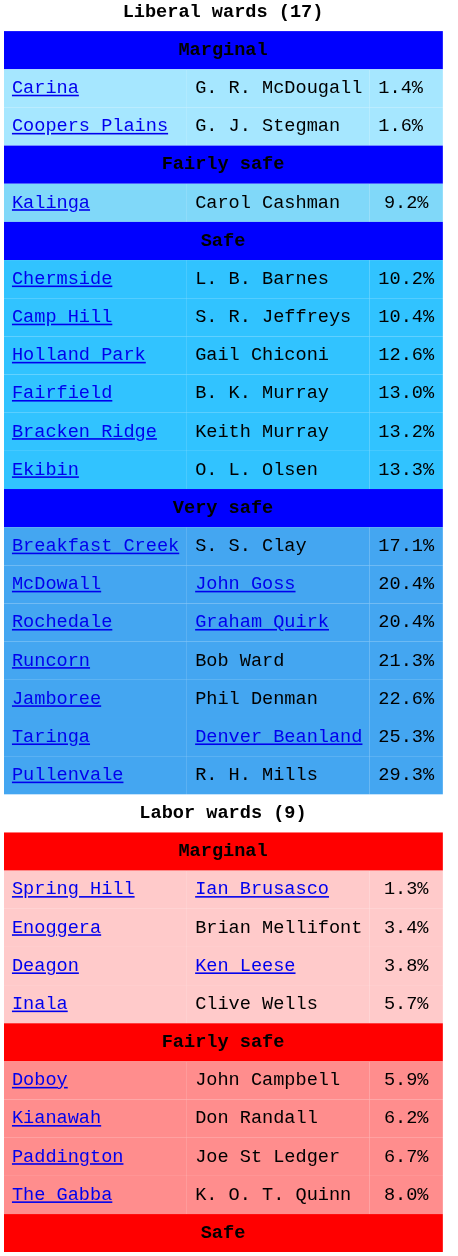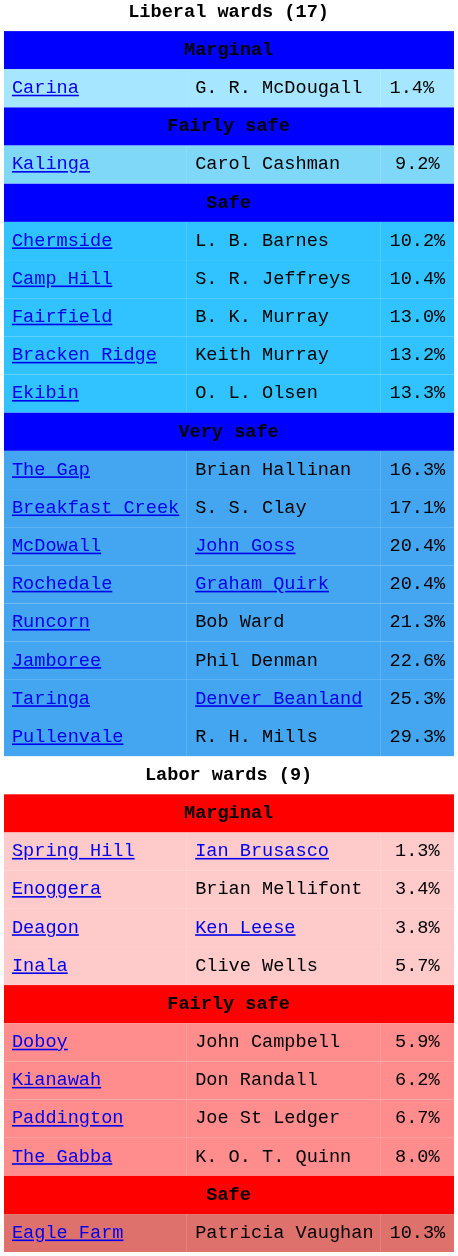 <table class="toccolours" cellpadding="5" cellspacing="0" style="float:left; margin-right:.5em; margin-top:.4em; font-size:90%;">
 <tr>
 <td colspan="3" style="text-align:center;"><strong>Liberal wards (17)</strong></td>
 </tr>
 <tr>
 <td colspan="3"  style="text-align:center; background:blue;"><span><strong>Marginal</strong></span></td>
 </tr>
 <tr>
 <td style="text-align:left; background:#a6e7ff;"><a href='#'>Carina</a></td>
 <td style="text-align:left; background:#a6e7ff;">G. R. McDougall</td>
 <td style="text-align:left; background:#a6e7ff;">1.4%</td>
-</tr>
-<tr>
-<td style="text-align:left; background:#a6e7ff;"><a href='#'>Coopers Plains</a></td>
-<td style="text-align:left; background:#a6e7ff;">G. J. Stegman</td>
-<td style="text-align:left; background:#a6e7ff;">1.6%</td>
 </tr>
 <tr>
 <td colspan="3"  style="text-align:center; background:blue;"><span><strong>Fairly safe</strong></span></td>
 </tr>
 <tr>
 <td style="text-align:left; background:#80d8f9;"><a href='#'>Kalinga</a></td>
 <td style="text-align:left; background:#80d8f9;">Carol Cashman</td>
 <td style="text-align:center; background:#80d8f9;">9.2%</td>
 </tr>
 <tr>
 <td colspan="3"  style="text-align:center; background:blue;"><span><strong>Safe</strong></span></td>
 </tr>
 <tr>
 <td style="text-align:left; background:#31c3ff;"><a href='#'>Chermside</a></td>
 <td style="text-align:left; background:#31c3ff;">L. B. Barnes</td>
 <td style="text-align:left; background:#31c3ff;">10.2%</td>
 </tr>
 <tr>
 <td style="text-align:left; background:#31c3ff;"><a href='#'>Camp Hill</a></td>
 <td style="text-align:left; background:#31c3ff;">S. R. Jeffreys</td>
 <td style="text-align:left; background:#31c3ff;">10.4%</td>
 </tr>
 <tr>
-<td style="text-align:left; background:#31c3ff;"><a href='#'>Holland Park</a></td>
-<td style="text-align:left; background:#31c3ff;">Gail Chiconi</td>
-<td style="text-align:left; background:#31c3ff;">12.6%</td>
-</tr>
-<tr>
 <td style="text-align:left; background:#31c3ff;"><a href='#'>Fairfield</a></td>
 <td style="text-align:left; background:#31c3ff;">B. K. Murray</td>
 <td style="text-align:left; background:#31c3ff;">13.0%</td>
 </tr>
 <tr>
 <td style="text-align:left; background:#31c3ff;"><a href='#'>Bracken Ridge</a></td>
 <td style="text-align:left; background:#31c3ff;">Keith Murray</td>
 <td style="text-align:left; background:#31c3ff;">13.2%</td>
 </tr>
 <tr>
 <td style="text-align:left; background:#31c3ff;"><a href='#'>Ekibin</a></td>
 <td style="text-align:left; background:#31c3ff;">O. L. Olsen</td>
 <td style="text-align:left; background:#31c3ff;">13.3%</td>
 </tr>
 <tr>
 <td colspan="3"  style="text-align:center; background:blue;"><span><strong>Very safe</strong></span></td>
+</tr>
+<tr>
+<td style="text-align:left; background:#44a6f1;"><a href='#'>The Gap</a></td>
+<td style="text-align:left; background:#44a6f1;">Brian Hallinan</td>
+<td style="text-align:left; background:#44a6f1;">16.3%</td>
 </tr>
 <tr>
 <td style="text-align:left; background:#44a6f1;"><a href='#'>Breakfast Creek</a></td>
 <td style="text-align:left; background:#44a6f1;">S. S. Clay</td>
 <td style="text-align:left; background:#44a6f1;">17.1%</td>
 </tr>
 <tr>
 <td style="text-align:left; background:#44a6f1;"><a href='#'>McDowall</a></td>
 <td style="text-align:left; background:#44a6f1;"><a href='#'>John Goss</a></td>
 <td style="text-align:center; background:#44a6f1;">20.4%</td>
 </tr>
 <tr>
 <td style="text-align:left; background:#44a6f1;"><a href='#'>Rochedale</a></td>
 <td style="text-align:left; background:#44a6f1;"><a href='#'>Graham Quirk</a></td>
 <td style="text-align:center; background:#44a6f1;">20.4%</td>
 </tr>
 <tr>
 <td style="text-align:left; background:#44a6f1;"><a href='#'>Runcorn</a></td>
 <td style="text-align:left; background:#44a6f1;">Bob Ward</td>
 <td style="text-align:center; background:#44a6f1;">21.3%</td>
 </tr>
 <tr>
 <td style="text-align:left; background:#44a6f1;"><a href='#'>Jamboree</a></td>
 <td style="text-align:left; background:#44a6f1;">Phil Denman</td>
 <td style="text-align:center; background:#44a6f1;">22.6%</td>
 </tr>
 <tr>
 <td style="text-align:left; background:#44a6f1;"><a href='#'>Taringa</a></td>
 <td style="text-align:left; background:#44a6f1;"><a href='#'>Denver Beanland</a></td>
 <td style="text-align:center; background:#44a6f1;">25.3%</td>
 </tr>
 <tr>
 <td style="text-align:left; background:#44a6f1;"><a href='#'>Pullenvale</a></td>
 <td style="text-align:left; background:#44a6f1;">R. H. Mills</td>
 <td style="text-align:center; background:#44a6f1;">29.3%</td>
 </tr>
 <tr>
 <td colspan="3" style="text-align:center;"><strong>Labor wards (9)</strong></td>
 </tr>
 <tr>
 <td colspan="3"  style="text-align:center; background:red;"><span><strong>Marginal</strong></span></td>
 </tr>
 <tr>
 <td style="text-align:left; background:#ffcaca;"><a href='#'>Spring Hill</a></td>
 <td style="text-align:left; background:#ffcaca;"><a href='#'>Ian Brusasco</a></td>
 <td style="text-align:center; background:#ffcaca;">1.3%</td>
 </tr>
 <tr>
 <td style="text-align:left; background:#ffcaca;"><a href='#'>Enoggera</a></td>
 <td style="text-align:left; background:#ffcaca;">Brian Mellifont</td>
 <td style="text-align:center; background:#ffcaca;">3.4%</td>
 </tr>
 <tr>
 <td style="text-align:left; background:#ffcaca;"><a href='#'>Deagon</a></td>
 <td style="text-align:left; background:#ffcaca;"><a href='#'>Ken Leese</a></td>
 <td style="text-align:center; background:#ffcaca;">3.8%</td>
 </tr>
 <tr>
 <td style="text-align:left; background:#ffcaca;"><a href='#'>Inala</a></td>
 <td style="text-align:left; background:#ffcaca;">Clive Wells</td>
 <td style="text-align:center; background:#ffcaca;">5.7%</td>
 </tr>
 <tr>
 <td colspan="3"  style="text-align:center; background:red;"><span><strong>Fairly safe</strong></span></td>
 </tr>
 <tr>
 <td style="text-align:left; background:#ff8d8d;"><a href='#'>Doboy</a></td>
 <td style="text-align:left; background:#ff8d8d;">John Campbell</td>
 <td style="text-align:center; background:#ff8d8d;">5.9%</td>
 </tr>
 <tr>
 <td style="text-align:left; background:#ff8d8d;"><a href='#'>Kianawah</a></td>
 <td style="text-align:left; background:#ff8d8d;">Don Randall</td>
 <td style="text-align:center; background:#ff8d8d;">6.2%</td>
 </tr>
 <tr>
 <td style="text-align:left; background:#ff8d8d;"><a href='#'>Paddington</a></td>
 <td style="text-align:left; background:#ff8d8d;">Joe St Ledger</td>
 <td style="text-align:center; background:#ff8d8d;">6.7%</td>
 </tr>
 <tr>
 <td style="text-align:left; background:#ff8d8d;"><a href='#'>The Gabba</a></td>
 <td style="text-align:left; background:#ff8d8d;">K. O. T. Quinn</td>
 <td style="text-align:center; background:#ff8d8d;">8.0%</td>
 </tr>
 <tr>
 <td colspan="3"  style="text-align:center; background:red;"><span><strong>Safe</strong></span></td>
 </tr>
 <tr>
+<td style="text-align:left; background:#df716d;"><a href='#'>Eagle Farm</a></td>
+<td style="text-align:left; background:#df716d;">Patricia Vaughan</td>
+<td style="text-align:center; background:#df716d;">10.3%</td>
+</tr>
+<tr>
 </tr>
 </table>
